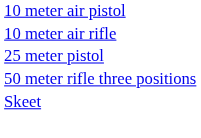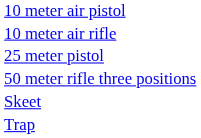 <table>
 <tr>
 <td><a href='#'>10 meter air pistol</a><br></td>
 <td></td>
 <td></td>
 <td></td>
 </tr>
 <tr>
 <td><a href='#'>10 meter air rifle</a><br></td>
 <td></td>
 <td></td>
 <td></td>
 </tr>
 <tr>
 <td><a href='#'>25 meter pistol</a><br></td>
 <td></td>
 <td></td>
 <td></td>
 </tr>
 <tr>
 <td><a href='#'>50 meter rifle three positions</a><br></td>
 <td></td>
 <td></td>
 <td></td>
 </tr>
 <tr>
 <td><a href='#'>Skeet</a><br></td>
 <td></td>
 <td></td>
 <td></td>
 </tr>
+<tr>
+<td><a href='#'>Trap</a><br></td>
+<td></td>
+<td></td>
+<td></td>
+</tr>
 </table>
